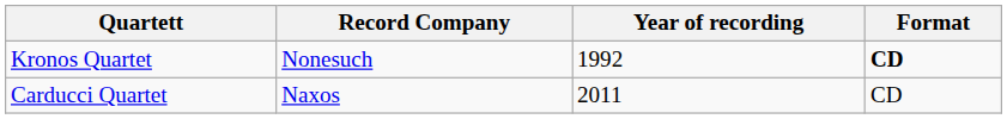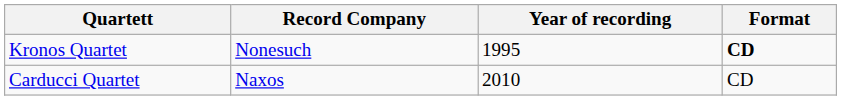 <table class="wikitable" width="700px">
 <tr>
 <th>Quartett</th>
 <th>Record Company</th>
 <th>Year of recording</th>
 <th>Format</th>
 </tr>
 <tr>
 <td><a href='#'>Kronos Quartet</a></td>
 <td><a href='#'>Nonesuch</a></td>
-<td>1992</td>
+<td>1995</td>
 <td><strong>CD</strong></td>
 </tr>
 <tr>
 <td><a href='#'>Carducci Quartet</a></td>
 <td><a href='#'>Naxos</a></td>
-<td>2011</td>
+<td>2010</td>
 <td>CD</td>
 </tr>
 </table>
